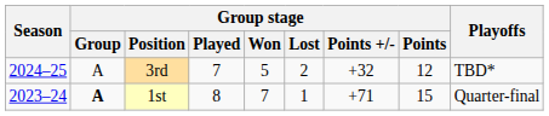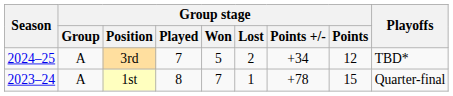 <table class="wikitable">
 <tr>
 <th rowspan="2">Season</th>
 <th colspan="7">Group stage</th>
 <th rowspan="2">Playoffs</th>
 </tr>
 <tr>
 <th>Group</th>
 <th>Position</th>
 <th>Played</th>
 <th>Won</th>
 <th>Lost</th>
 <th>Points +/-</th>
 <th>Points</th>
 </tr>
 <tr>
 <td><a href='#'>2024–25</a></td>
 <td style="text-align:center;">A</td>
 <td style="text-align:center;" bgcolor="#FFDF9F">3rd</td>
 <td style="text-align:center;">7</td>
 <td style="text-align:center;">5</td>
 <td style="text-align:center;">2</td>
-<td style="text-align:center;">+32</td>
+<td style="text-align:center;">+34</td>
 <td style="text-align:center;">12</td>
 <td>TBD*</td>
 </tr>
 <tr>
 <td><a href='#'>2023–24</a></td>
-<td style="text-align:center;"><strong>A</strong></td>
+<td style="text-align:center;">A</td>
 <td style="text-align:center;" bgcolor=#FFFFBF>1st</td>
 <td style="text-align:center;">8</td>
 <td style="text-align:center;">7</td>
 <td style="text-align:center;">1</td>
-<td style="text-align:center;">+71</td>
+<td style="text-align:center;">+78</td>
 <td style="text-align:center;">15</td>
 <td>Quarter-final</td>
 </tr>
 </table>
